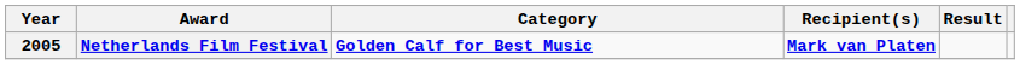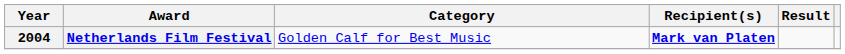 <table class="wikitable sortable plainrowheaders">
 <tr>
 <th scope="col" ! style="width:50px;">Year</th>
 <th scope="col" data-sort-type="date">Award</th>
 <th scope="col" ! style="width:350px;">Category</th>
 <th scope="col">Recipient(s)</th>
 <th scope="col">Result</th>
 <th scope="col" class="unsortable"></th>
 </tr>
 <tr>
-<th scope="row">2005</th>
+<th scope="row">2004</th>
 <th scope="row"><a href='#'>Netherlands Film Festival</a></th>
-<td><strong><a href='#'>Golden Calf for Best Music</a></strong></td>
+<td><a href='#'>Golden Calf for Best Music</a></td>
 <td><strong><a href='#'>Mark van Platen</a></strong></td>
 <td></td>
 <td></td>
 </tr>
 <tr>
 </tr>
 </table>
